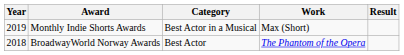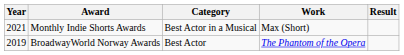 <table class="wikitable">
 <tr>
 <th>Year</th>
 <th>Award</th>
 <th>Category</th>
 <th>Work</th>
 <th>Result</th>
 </tr>
 <tr>
-<td>2019</td>
+<td>2021</td>
 <td>Monthly Indie Shorts Awards</td>
 <td>Best Actor in a Musical</td>
 <td>Max (Short)</td>
 <td></td>
 </tr>
 <tr>
-<td>2018</td>
+<td>2019</td>
 <td>BroadwayWorld Norway Awards</td>
 <td>Best Actor</td>
 <td><em><a href='#'>The Phantom of the Opera</a></em></td>
 <td></td>
 </tr>
 </table>
